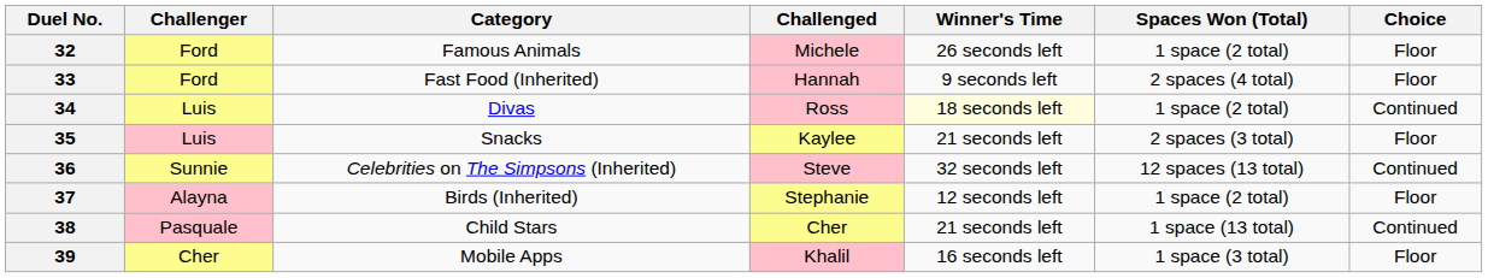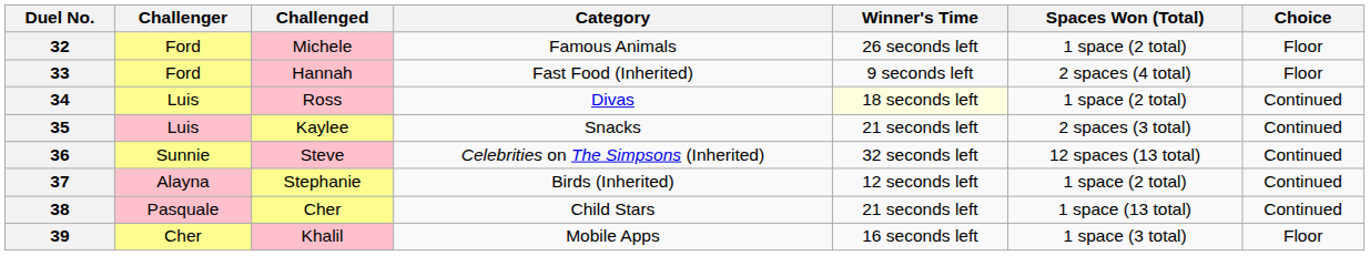 <table class="wikitable sortable mw-collapsible mw-collapsed" style="text-align:center; width:100%">
 <tr>
 <th scope="col">Duel No.</th>
 <th scope="col">Challenger</th>
+<th scope="col">Challenged</th>
 <th scope="col">Category</th>
-<th scope="col">Challenged</th>
 <th scope="col">Winner's Time</th>
 <th scope="col">Spaces Won (Total)</th>
 <th scope="col">Choice</th>
 </tr>
 <tr>
 <th>32</th>
 <td style="background:#fdfc8f;">Ford</td>
+<td style="background:pink;">Michele</td>
 <td>Famous Animals</td>
-<td style="background:pink;">Michele</td>
 <td>26 seconds left</td>
 <td>1 space (2 total)</td>
 <td>Floor</td>
 </tr>
 <tr>
 <th>33</th>
 <td style="background:#fdfc8f;">Ford</td>
+<td style="background:pink;">Hannah</td>
 <td>Fast Food (Inherited)</td>
-<td style="background:pink;">Hannah</td>
 <td>9 seconds left</td>
 <td>2 spaces (4 total)</td>
 <td>Floor</td>
 </tr>
 <tr>
 <th>34</th>
 <td style="background:#fdfc8f;">Luis</td>
+<td style="background:pink;">Ross</td>
 <td><a href='#'>Divas</a></td>
-<td style="background:pink;">Ross</td>
 <td style="background: lightyellow;">18 seconds left</td>
 <td>1 space (2 total)</td>
 <td>Continued</td>
 </tr>
 <tr>
 <th>35</th>
 <td style="background:pink;">Luis</td>
+<td style="background:#fdfc8f;">Kaylee</td>
 <td>Snacks</td>
-<td style="background:#fdfc8f;">Kaylee</td>
 <td>21 seconds left</td>
 <td>2 spaces (3 total)</td>
-<td>Floor</td>
+<td>Continued</td>
 </tr>
 <tr>
 <th>36</th>
 <td style="background:#fdfc8f;">Sunnie</td>
+<td style="background:pink;">Steve</td>
 <td><em>Celebrities</em> on <em><a href='#'>The Simpsons</a></em> (Inherited)</td>
-<td style="background:pink;">Steve</td>
 <td>32 seconds left</td>
 <td>12 spaces (13 total)</td>
 <td>Continued</td>
 </tr>
 <tr>
 <th>37</th>
 <td style="background:pink;">Alayna</td>
+<td style="background:#fdfc8f;">Stephanie</td>
 <td>Birds (Inherited)</td>
-<td style="background:#fdfc8f;">Stephanie</td>
 <td>12 seconds left</td>
 <td>1 space (2 total)</td>
-<td>Floor</td>
+<td>Continued</td>
 </tr>
 <tr>
 <th>38</th>
 <td style="background:pink;">Pasquale</td>
+<td style="background:#fdfc8f;">Cher</td>
 <td>Child Stars</td>
-<td style="background:#fdfc8f;">Cher</td>
 <td>21 seconds left</td>
 <td>1 space (13 total)</td>
 <td>Continued</td>
 </tr>
 <tr>
 <th>39</th>
 <td style="background:#fdfc8f;">Cher</td>
+<td style="background:pink;">Khalil</td>
 <td>Mobile Apps</td>
-<td style="background:pink;">Khalil</td>
 <td>16 seconds left</td>
 <td>1 space (3 total)</td>
 <td>Floor</td>
 </tr>
 </table>
